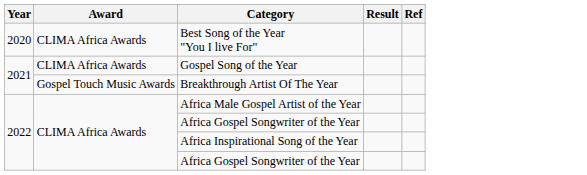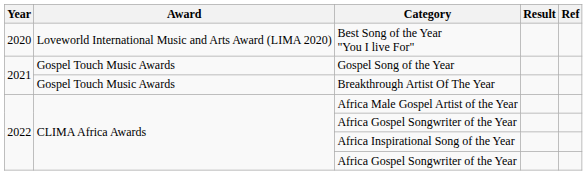 <table class="wikitable">
 <tr>
 <th>Year</th>
 <th>Award</th>
 <th>Category</th>
 <th>Result</th>
 <th>Ref</th>
 </tr>
 <tr>
 <td>2020</td>
-<td>CLIMA Africa Awards</td>
+<td>Loveworld International Music and Arts Award (LIMA 2020)</td>
 <td>Best Song of the Year<br>"You I live For"</td>
 <td></td>
 <td></td>
 </tr>
 <tr>
 <td rowspan="2">2021</td>
-<td>CLIMA Africa Awards</td>
+<td>Gospel Touch Music Awards</td>
 <td>Gospel Song of the Year</td>
 <td></td>
 <td></td>
 </tr>
 <tr>
 <td>Gospel Touch Music Awards</td>
 <td>Breakthrough Artist Of The Year</td>
 <td></td>
 <td></td>
 </tr>
 <tr>
 <td rowspan="4">2022</td>
 <td rowspan="4">CLIMA Africa Awards</td>
 <td>Africa Male Gospel Artist of the Year</td>
 <td></td>
 <td></td>
 </tr>
 <tr>
 <td>Africa Gospel Songwriter of the Year</td>
 <td></td>
 <td></td>
 </tr>
 <tr>
 <td>Africa Inspirational Song of the Year</td>
 <td></td>
 <td></td>
 </tr>
 <tr>
 <td>Africa Gospel Songwriter of the Year</td>
 <td></td>
 <td></td>
 </tr>
 </table>
